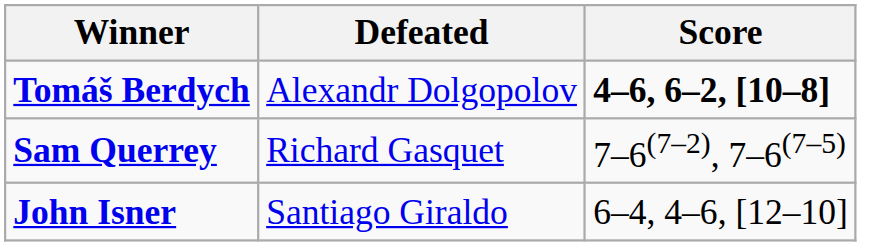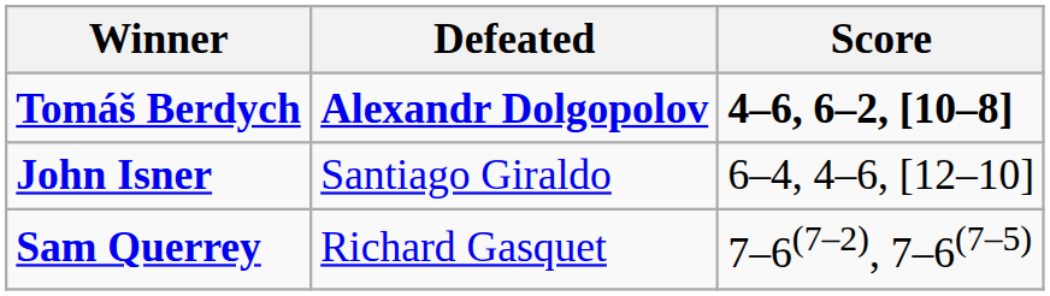 <table class="wikitable">
 <tr>
 <th>Winner</th>
 <th>Defeated</th>
 <th>Score</th>
 </tr>
 <tr>
 <td> <strong><a href='#'>Tomáš Berdych</a></strong></td>
-<td> <a href='#'>Alexandr Dolgopolov</a></td>
+<td><strong> <a href='#'>Alexandr Dolgopolov</a></strong></td>
 <td><strong>4–6, 6–2, [10–8]</strong></td>
+</tr>
+<tr>
+<td> <strong><a href='#'>John Isner</a></strong></td>
+<td> <a href='#'>Santiago Giraldo</a></td>
+<td>6–4, 4–6, [12–10]</td>
 </tr>
 <tr>
 <td> <strong><a href='#'>Sam Querrey</a></strong></td>
 <td> <a href='#'>Richard Gasquet</a></td>
 <td>7–6<sup>(7–2)</sup>, 7–6<sup>(7–5)</sup></td>
 </tr>
-<tr>
-<td> <strong><a href='#'>John Isner</a></strong></td>
-<td> <a href='#'>Santiago Giraldo</a></td>
-<td>6–4, 4–6, [12–10]</td>
-</tr>
 </table>
